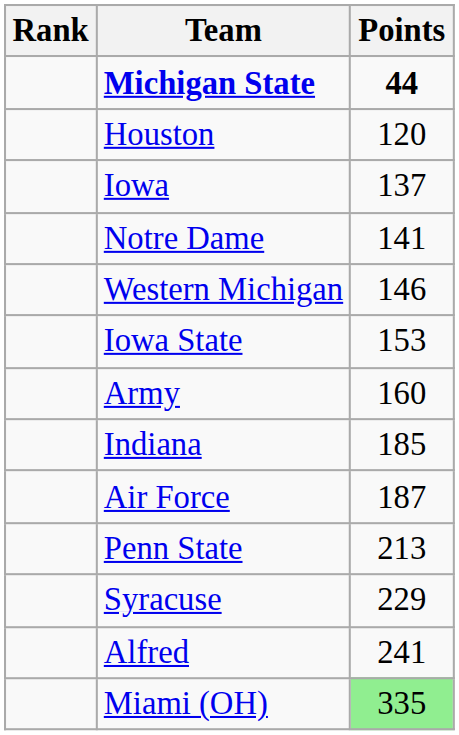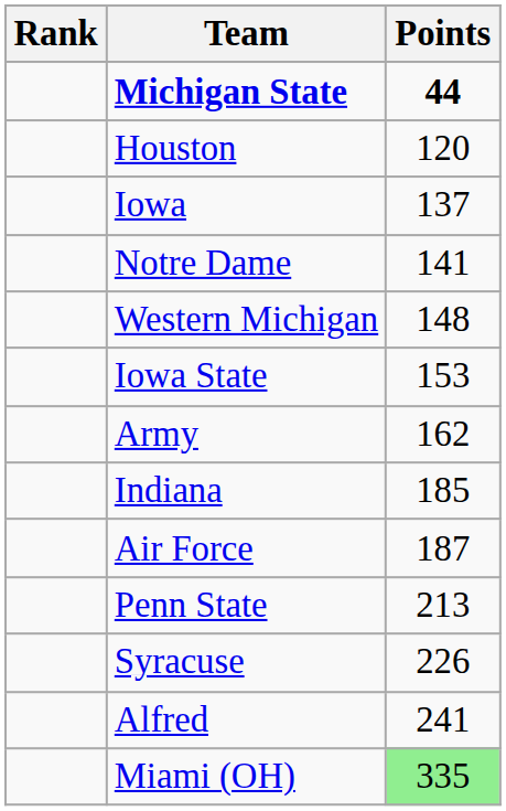 <table class="wikitable sortable" style="text-align:center">
 <tr>
 <th>Rank</th>
 <th>Team</th>
 <th>Points</th>
 </tr>
 <tr>
 <td></td>
 <td align=left><strong><a href='#'>Michigan State</a></strong></td>
 <td><strong>44</strong></td>
 </tr>
 <tr>
 <td></td>
 <td align=left><a href='#'>Houston</a></td>
 <td>120</td>
 </tr>
 <tr>
 <td></td>
 <td align=left><a href='#'>Iowa</a></td>
 <td>137</td>
 </tr>
 <tr>
 <td></td>
 <td align=left><a href='#'>Notre Dame</a></td>
 <td>141</td>
 </tr>
 <tr>
 <td></td>
 <td align=left><a href='#'>Western Michigan</a></td>
-<td>146</td>
+<td>148</td>
 </tr>
 <tr>
 <td></td>
 <td align=left><a href='#'>Iowa State</a></td>
 <td>153</td>
 </tr>
 <tr>
 <td></td>
 <td align=left><a href='#'>Army</a></td>
-<td>160</td>
+<td>162</td>
 </tr>
 <tr>
 <td></td>
 <td align=left><a href='#'>Indiana</a></td>
 <td>185</td>
 </tr>
 <tr>
 <td></td>
 <td align=left><a href='#'>Air Force</a></td>
 <td>187</td>
 </tr>
 <tr>
 <td></td>
 <td align=left><a href='#'>Penn State</a></td>
 <td>213</td>
 </tr>
 <tr>
 <td></td>
 <td align=left><a href='#'>Syracuse</a></td>
-<td>229</td>
+<td>226</td>
 </tr>
 <tr>
 <td></td>
 <td align=left><a href='#'>Alfred</a></td>
 <td>241</td>
 </tr>
 <tr>
 <td></td>
 <td align=left><a href='#'>Miami (OH)</a></td>
 <td style="background: lightgreen;">335</td>
 </tr>
 </table>
